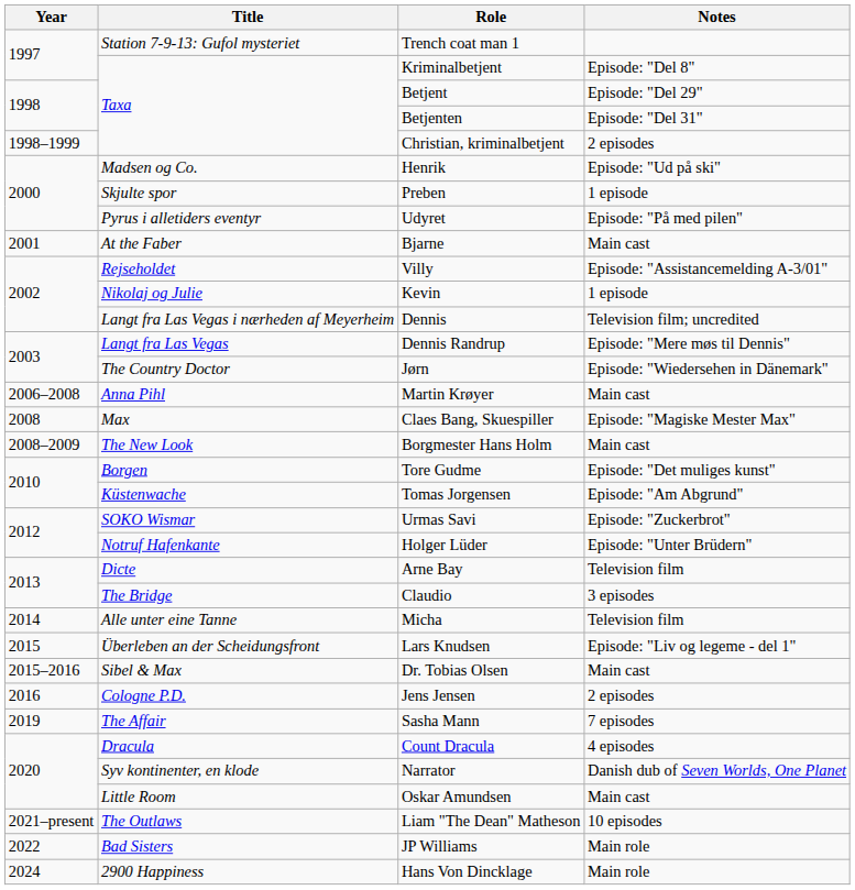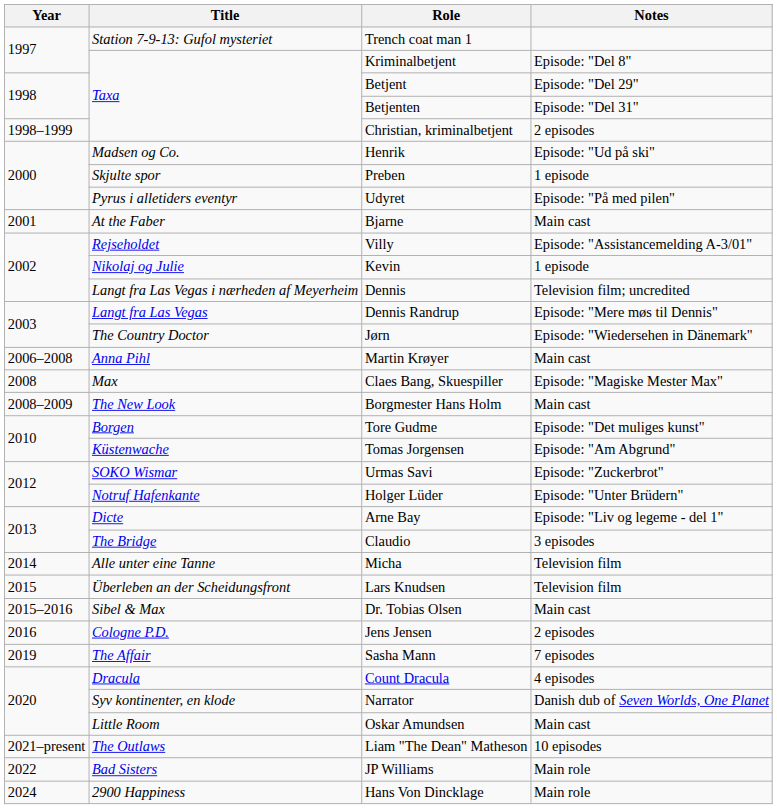 <table class="wikitable sortable">
 <tr>
 <th>Year</th>
 <th>Title</th>
 <th>Role</th>
 <th class="unsortable">Notes</th>
 </tr>
 <tr>
 <td rowspan="2">1997</td>
 <td><em>Station 7-9-13: Gufol mysteriet</em></td>
 <td>Trench coat man 1</td>
 <td></td>
 </tr>
 <tr>
 <td rowspan="4"><em><a href='#'>Taxa</a></em></td>
 <td>Kriminalbetjent</td>
 <td>Episode: "Del 8"</td>
 </tr>
 <tr>
 <td rowspan="2">1998</td>
 <td>Betjent</td>
 <td>Episode: "Del 29"</td>
 </tr>
 <tr>
 <td>Betjenten</td>
 <td>Episode: "Del 31"</td>
 </tr>
 <tr>
 <td>1998–1999</td>
 <td>Christian, kriminalbetjent</td>
 <td>2 episodes</td>
 </tr>
 <tr>
 <td rowspan="3">2000</td>
 <td><em>Madsen og Co.</em></td>
 <td>Henrik</td>
 <td>Episode: "Ud på ski"</td>
 </tr>
 <tr>
 <td><em>Skjulte spor</em></td>
 <td>Preben</td>
 <td>1 episode</td>
 </tr>
 <tr>
 <td><em>Pyrus i alletiders eventyr</em></td>
 <td>Udyret</td>
 <td>Episode: "På med pilen"</td>
 </tr>
 <tr>
 <td>2001</td>
 <td><em>At the Faber</em></td>
 <td>Bjarne</td>
 <td>Main cast</td>
 </tr>
 <tr>
 <td rowspan="3">2002</td>
 <td><em><a href='#'>Rejseholdet</a></em></td>
 <td>Villy</td>
 <td>Episode: "Assistancemelding A-3/01"</td>
 </tr>
 <tr>
 <td><em><a href='#'>Nikolaj og Julie</a></em></td>
 <td>Kevin</td>
 <td>1 episode</td>
 </tr>
 <tr>
 <td><em>Langt fra Las Vegas i nærheden af Meyerheim</em></td>
 <td>Dennis</td>
 <td>Television film; uncredited</td>
 </tr>
 <tr>
 <td rowspan="2">2003</td>
 <td><em><a href='#'>Langt fra Las Vegas</a></em></td>
 <td>Dennis Randrup</td>
 <td>Episode: "Mere møs til Dennis"</td>
 </tr>
 <tr>
 <td><em>The Country Doctor</em></td>
 <td>Jørn</td>
 <td>Episode: "Wiedersehen in Dänemark"</td>
 </tr>
 <tr>
 <td>2006–2008</td>
 <td><em><a href='#'>Anna Pihl</a></em></td>
 <td>Martin Krøyer</td>
 <td>Main cast</td>
 </tr>
 <tr>
 <td>2008</td>
 <td><em>Max</em></td>
 <td>Claes Bang, Skuespiller</td>
 <td>Episode: "Magiske Mester Max"</td>
 </tr>
 <tr>
 <td>2008–2009</td>
 <td><em><a href='#'>The New Look</a></em></td>
 <td>Borgmester Hans Holm</td>
 <td>Main cast</td>
 </tr>
 <tr>
 <td rowspan="2">2010</td>
 <td><em><a href='#'>Borgen</a></em></td>
 <td>Tore Gudme</td>
 <td>Episode: "Det muliges kunst"</td>
 </tr>
 <tr>
 <td><em><a href='#'>Küstenwache</a></em></td>
 <td>Tomas Jorgensen</td>
 <td>Episode: "Am Abgrund"</td>
 </tr>
 <tr>
 <td rowspan="2">2012</td>
 <td><em><a href='#'>SOKO Wismar</a></em></td>
 <td>Urmas Savi</td>
 <td>Episode: "Zuckerbrot"</td>
 </tr>
 <tr>
 <td><em><a href='#'>Notruf Hafenkante</a></em></td>
 <td>Holger Lüder</td>
 <td>Episode: "Unter Brüdern"</td>
 </tr>
 <tr>
 <td rowspan="2">2013</td>
 <td><em><a href='#'>Dicte</a></em></td>
 <td>Arne Bay</td>
-<td>Television film</td>
+<td>Episode: "Liv og legeme - del 1"</td>
 </tr>
 <tr>
 <td><em><a href='#'>The Bridge</a></em></td>
 <td>Claudio</td>
 <td>3 episodes</td>
 </tr>
 <tr>
 <td>2014</td>
 <td><em>Alle unter eine Tanne</em></td>
 <td>Micha</td>
 <td>Television film</td>
 </tr>
 <tr>
 <td>2015</td>
 <td><em>Überleben an der Scheidungsfront</em></td>
 <td>Lars Knudsen</td>
-<td>Episode: "Liv og legeme - del 1"</td>
+<td>Television film</td>
 </tr>
 <tr>
 <td>2015–2016</td>
 <td><em>Sibel & Max</em></td>
 <td>Dr. Tobias Olsen</td>
 <td>Main cast</td>
 </tr>
 <tr>
 <td>2016</td>
 <td><em><a href='#'>Cologne P.D.</a></em></td>
 <td>Jens Jensen</td>
 <td>2 episodes</td>
 </tr>
 <tr>
 <td>2019</td>
 <td><em><a href='#'>The Affair</a></em></td>
 <td>Sasha Mann</td>
 <td>7 episodes</td>
 </tr>
 <tr>
 <td rowspan="3">2020</td>
 <td><em><a href='#'>Dracula</a></em></td>
 <td><a href='#'>Count Dracula</a></td>
 <td>4 episodes</td>
 </tr>
 <tr>
 <td><em>Syv kontinenter, en klode</em></td>
 <td>Narrator</td>
 <td>Danish dub of <em><a href='#'>Seven Worlds, One Planet</a></em></td>
 </tr>
 <tr>
 <td><em>Little Room</em></td>
 <td>Oskar Amundsen</td>
 <td>Main cast</td>
 </tr>
 <tr>
 <td>2021–present</td>
 <td><em><a href='#'>The Outlaws</a></em></td>
 <td>Liam "The Dean" Matheson</td>
 <td>10 episodes</td>
 </tr>
 <tr>
 <td>2022</td>
 <td><em><a href='#'>Bad Sisters</a></em></td>
 <td>JP Williams</td>
 <td>Main role</td>
 </tr>
 <tr>
 <td>2024</td>
 <td><em>2900 Happiness</em></td>
 <td>Hans Von Dincklage</td>
 <td>Main role</td>
 </tr>
 </table>
